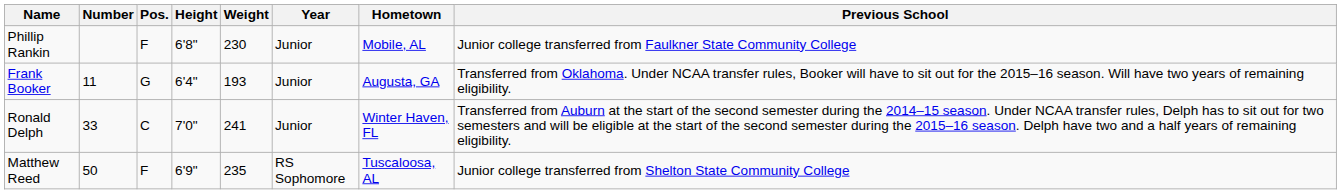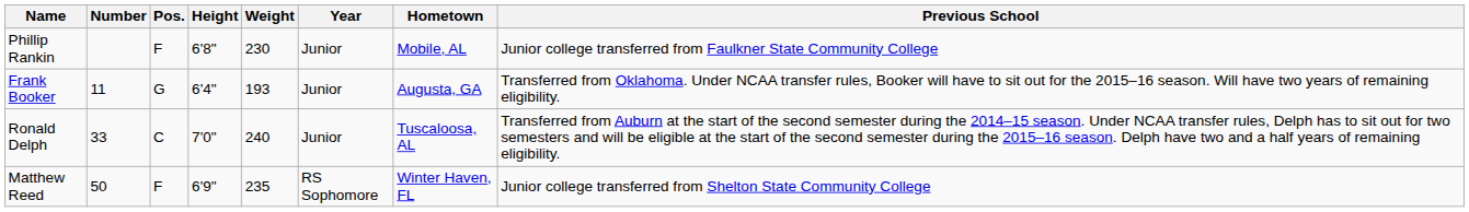 <table class="wikitable sortable" border="1">
 <tr>
 <th>Name</th>
 <th>Number</th>
 <th>Pos.</th>
 <th>Height</th>
 <th>Weight</th>
 <th>Year</th>
 <th>Hometown</th>
 <th class="unsortable">Previous School</th>
 </tr>
 <tr>
 <td>Phillip Rankin</td>
 <td></td>
 <td>F</td>
 <td>6'8"</td>
 <td>230</td>
 <td>Junior</td>
 <td><a href='#'>Mobile, AL</a></td>
 <td>Junior college transferred from <a href='#'>Faulkner State Community College</a></td>
 </tr>
 <tr>
 <td><a href='#'>Frank Booker</a></td>
 <td>11</td>
 <td>G</td>
 <td>6'4"</td>
 <td>193</td>
 <td>Junior</td>
 <td><a href='#'>Augusta, GA</a></td>
 <td>Transferred from <a href='#'>Oklahoma</a>. Under NCAA transfer rules, Booker will have to sit out for the 2015–16 season. Will have two years of remaining eligibility.</td>
 </tr>
 <tr>
 <td>Ronald Delph</td>
 <td>33</td>
 <td>C</td>
 <td>7'0"</td>
-<td>241</td>
+<td>240</td>
 <td>Junior</td>
-<td><a href='#'>Winter Haven, FL</a></td>
+<td><a href='#'>Tuscaloosa, AL</a></td>
 <td>Transferred from <a href='#'>Auburn</a> at the start of the second semester during the <a href='#'>2014–15 season</a>. Under NCAA transfer rules, Delph has to sit out for two semesters and will be eligible at the start of the second semester during the <a href='#'>2015–16 season</a>. Delph have two and a half years of remaining eligibility.</td>
 </tr>
 <tr>
 <td>Matthew Reed</td>
 <td>50</td>
 <td>F</td>
 <td>6'9"</td>
 <td>235</td>
 <td>RS Sophomore</td>
-<td><a href='#'>Tuscaloosa, AL</a></td>
+<td><a href='#'>Winter Haven, FL</a></td>
 <td>Junior college transferred from <a href='#'>Shelton State Community College</a></td>
 </tr>
 </table>
